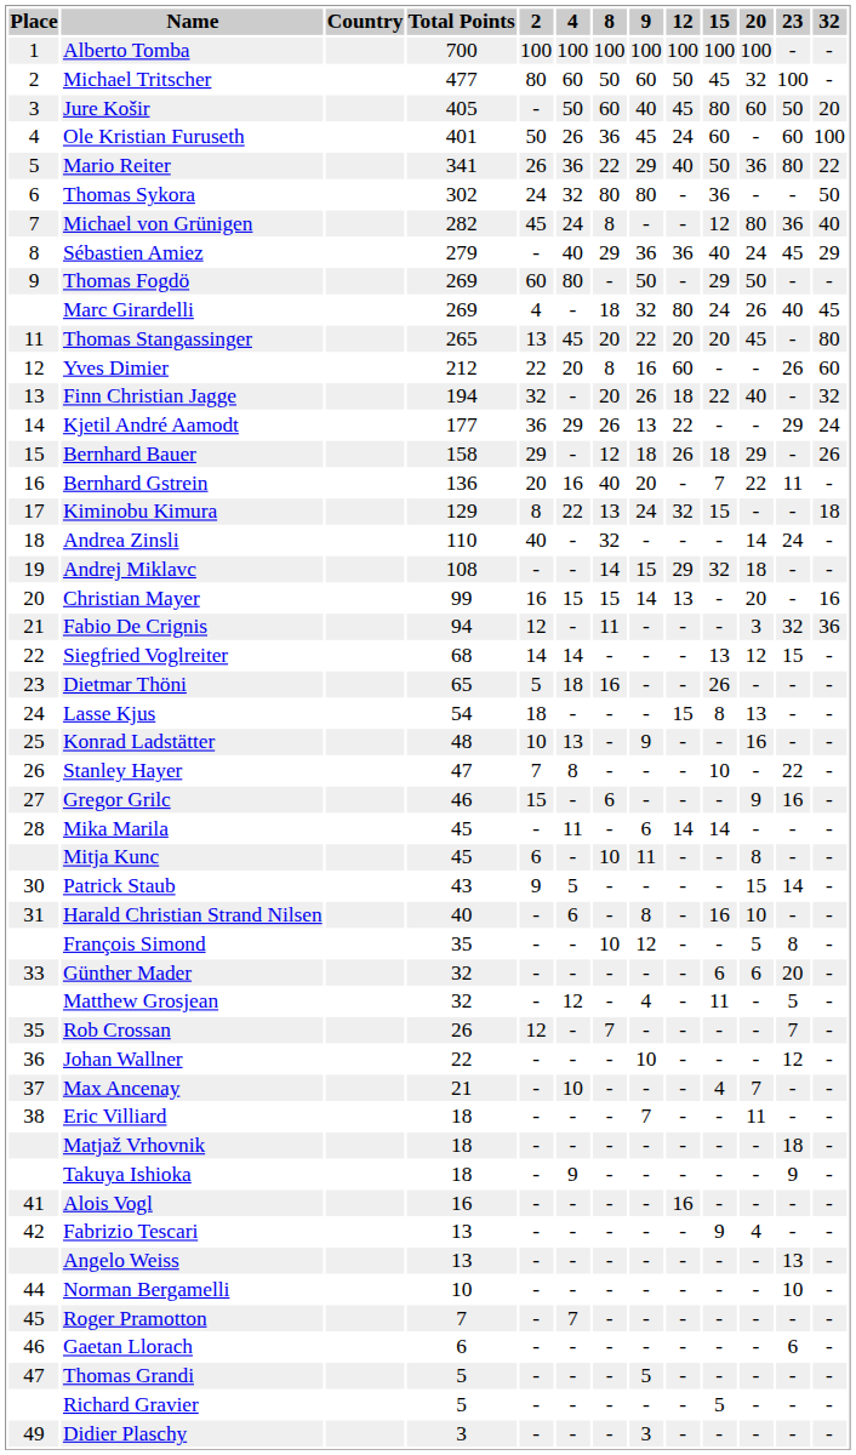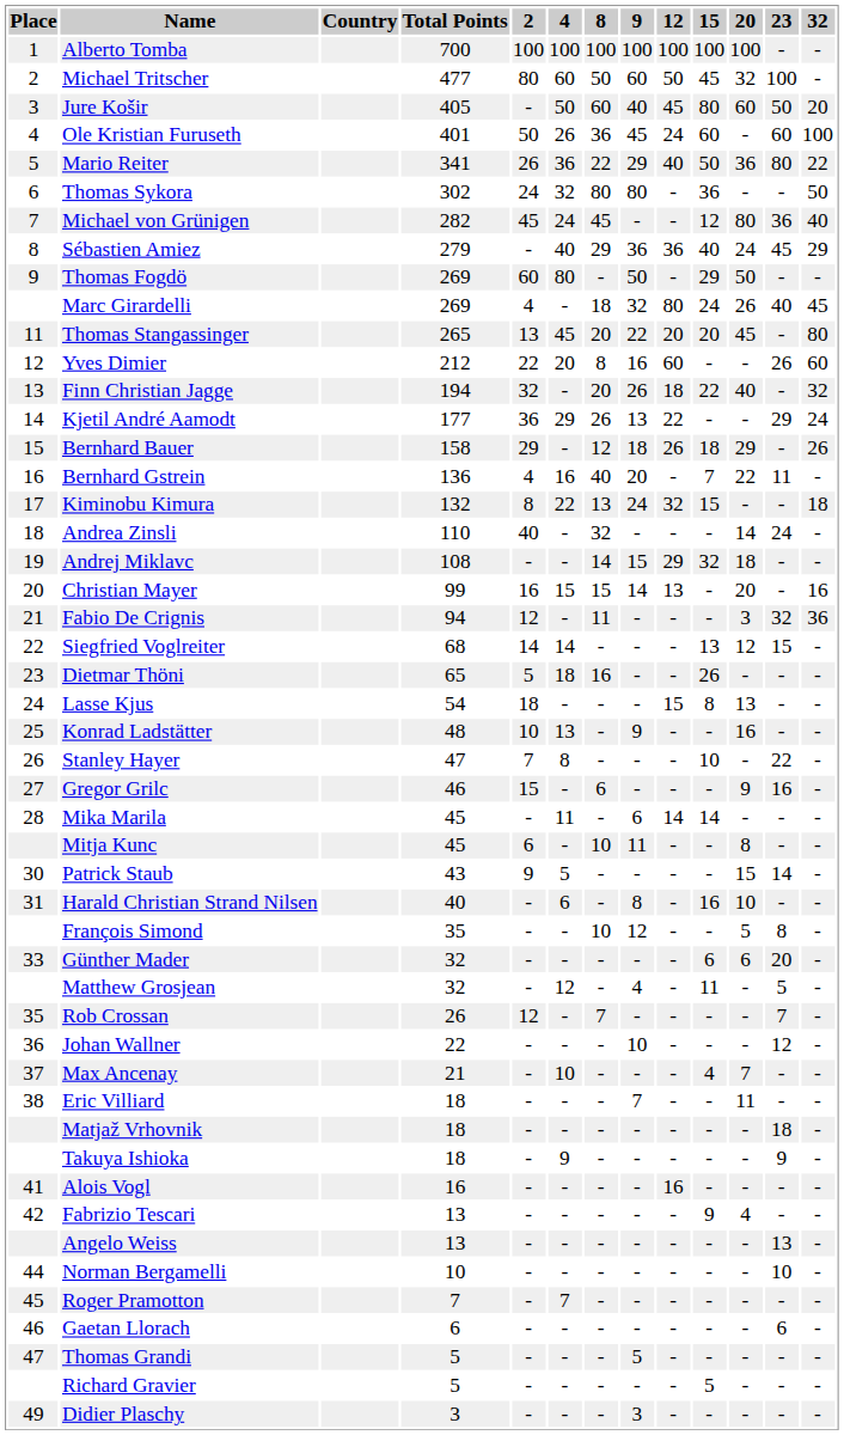 <table border="0" style="border: 1px solid #999; background-color:#FFFFFF; text-align:center">
 <tr align="center" bgcolor="#CCCCCC">
 <th>Place</th>
 <th>Name</th>
 <th>Country</th>
 <th>Total Points</th>
 <th>2</th>
 <th>4</th>
 <th>8</th>
 <th>9</th>
 <th>12</th>
 <th>15</th>
 <th>20</th>
 <th>23</th>
 <th>32</th>
 </tr>
 <tr bgcolor="#EFEFEF">
 <td>1</td>
 <td align="left"><a href='#'>Alberto Tomba</a></td>
 <td align="left"></td>
 <td>700</td>
 <td>100</td>
 <td>100</td>
 <td>100</td>
 <td>100</td>
 <td>100</td>
 <td>100</td>
 <td>100</td>
 <td>-</td>
 <td>-</td>
 </tr>
 <tr>
 <td>2</td>
 <td align="left"><a href='#'>Michael Tritscher</a></td>
 <td align="left"></td>
 <td>477</td>
 <td>80</td>
 <td>60</td>
 <td>50</td>
 <td>60</td>
 <td>50</td>
 <td>45</td>
 <td>32</td>
 <td>100</td>
 <td>-</td>
 </tr>
 <tr bgcolor="#EFEFEF">
 <td>3</td>
 <td align="left"><a href='#'>Jure Košir</a></td>
 <td align="left"></td>
 <td>405</td>
 <td>-</td>
 <td>50</td>
 <td>60</td>
 <td>40</td>
 <td>45</td>
 <td>80</td>
 <td>60</td>
 <td>50</td>
 <td>20</td>
 </tr>
 <tr>
 <td>4</td>
 <td align="left"><a href='#'>Ole Kristian Furuseth</a></td>
 <td align="left"></td>
 <td>401</td>
 <td>50</td>
 <td>26</td>
 <td>36</td>
 <td>45</td>
 <td>24</td>
 <td>60</td>
 <td>-</td>
 <td>60</td>
 <td>100</td>
 </tr>
 <tr bgcolor="#EFEFEF">
 <td>5</td>
 <td align="left"><a href='#'>Mario Reiter</a></td>
 <td align="left"></td>
 <td>341</td>
 <td>26</td>
 <td>36</td>
 <td>22</td>
 <td>29</td>
 <td>40</td>
 <td>50</td>
 <td>36</td>
 <td>80</td>
 <td>22</td>
 </tr>
 <tr>
 <td>6</td>
 <td align="left"><a href='#'>Thomas Sykora</a></td>
 <td align="left"></td>
 <td>302</td>
 <td>24</td>
 <td>32</td>
 <td>80</td>
 <td>80</td>
 <td>-</td>
 <td>36</td>
 <td>-</td>
 <td>-</td>
 <td>50</td>
 </tr>
 <tr bgcolor="#EFEFEF">
 <td>7</td>
 <td align="left"><a href='#'>Michael von Grünigen</a></td>
 <td align="left"></td>
 <td>282</td>
 <td>45</td>
 <td>24</td>
-<td>8</td>
+<td>45</td>
 <td>-</td>
 <td>-</td>
 <td>12</td>
 <td>80</td>
 <td>36</td>
 <td>40</td>
 </tr>
 <tr>
 <td>8</td>
 <td align="left"><a href='#'>Sébastien Amiez</a></td>
 <td align="left"></td>
 <td>279</td>
 <td>-</td>
 <td>40</td>
 <td>29</td>
 <td>36</td>
 <td>36</td>
 <td>40</td>
 <td>24</td>
 <td>45</td>
 <td>29</td>
 </tr>
 <tr bgcolor="#EFEFEF">
 <td>9</td>
 <td align="left"><a href='#'>Thomas Fogdö</a></td>
 <td align="left"></td>
 <td>269</td>
 <td>60</td>
 <td>80</td>
 <td>-</td>
 <td>50</td>
 <td>-</td>
 <td>29</td>
 <td>50</td>
 <td>-</td>
 <td>-</td>
 </tr>
 <tr>
 <td></td>
 <td align="left"><a href='#'>Marc Girardelli</a></td>
 <td align="left"></td>
 <td>269</td>
 <td>4</td>
 <td>-</td>
 <td>18</td>
 <td>32</td>
 <td>80</td>
 <td>24</td>
 <td>26</td>
 <td>40</td>
 <td>45</td>
 </tr>
 <tr bgcolor="#EFEFEF">
 <td>11</td>
 <td align="left"><a href='#'>Thomas Stangassinger</a></td>
 <td align="left"></td>
 <td>265</td>
 <td>13</td>
 <td>45</td>
 <td>20</td>
 <td>22</td>
 <td>20</td>
 <td>20</td>
 <td>45</td>
 <td>-</td>
 <td>80</td>
 </tr>
 <tr>
 <td>12</td>
 <td align="left"><a href='#'>Yves Dimier</a></td>
 <td align="left"></td>
 <td>212</td>
 <td>22</td>
 <td>20</td>
 <td>8</td>
 <td>16</td>
 <td>60</td>
 <td>-</td>
 <td>-</td>
 <td>26</td>
 <td>60</td>
 </tr>
 <tr bgcolor="#EFEFEF">
 <td>13</td>
 <td align="left"><a href='#'>Finn Christian Jagge</a></td>
 <td align="left"></td>
 <td>194</td>
 <td>32</td>
 <td>-</td>
 <td>20</td>
 <td>26</td>
 <td>18</td>
 <td>22</td>
 <td>40</td>
 <td>-</td>
 <td>32</td>
 </tr>
 <tr>
 <td>14</td>
 <td align="left"><a href='#'>Kjetil André Aamodt</a></td>
 <td align="left"></td>
 <td>177</td>
 <td>36</td>
 <td>29</td>
 <td>26</td>
 <td>13</td>
 <td>22</td>
 <td>-</td>
 <td>-</td>
 <td>29</td>
 <td>24</td>
 </tr>
 <tr bgcolor="#EFEFEF">
 <td>15</td>
 <td align="left"><a href='#'>Bernhard Bauer</a></td>
 <td align="left"></td>
 <td>158</td>
 <td>29</td>
 <td>-</td>
 <td>12</td>
 <td>18</td>
 <td>26</td>
 <td>18</td>
 <td>29</td>
 <td>-</td>
 <td>26</td>
 </tr>
 <tr>
 <td>16</td>
 <td align="left"><a href='#'>Bernhard Gstrein</a></td>
 <td align="left"></td>
 <td>136</td>
-<td>20</td>
+<td>4</td>
 <td>16</td>
 <td>40</td>
 <td>20</td>
 <td>-</td>
 <td>7</td>
 <td>22</td>
 <td>11</td>
 <td>-</td>
 </tr>
 <tr bgcolor="#EFEFEF">
 <td>17</td>
 <td align="left"><a href='#'>Kiminobu Kimura</a></td>
 <td align="left"></td>
-<td>129</td>
+<td>132</td>
 <td>8</td>
 <td>22</td>
 <td>13</td>
 <td>24</td>
 <td>32</td>
 <td>15</td>
 <td>-</td>
 <td>-</td>
 <td>18</td>
 </tr>
 <tr>
 <td>18</td>
 <td align="left"><a href='#'>Andrea Zinsli</a></td>
 <td align="left"></td>
 <td>110</td>
 <td>40</td>
 <td>-</td>
 <td>32</td>
 <td>-</td>
 <td>-</td>
 <td>-</td>
 <td>14</td>
 <td>24</td>
 <td>-</td>
 </tr>
 <tr bgcolor="#EFEFEF">
 <td>19</td>
 <td align="left"><a href='#'>Andrej Miklavc</a></td>
 <td align="left"></td>
 <td>108</td>
 <td>-</td>
 <td>-</td>
 <td>14</td>
 <td>15</td>
 <td>29</td>
 <td>32</td>
 <td>18</td>
 <td>-</td>
 <td>-</td>
 </tr>
 <tr>
 <td>20</td>
 <td align="left"><a href='#'>Christian Mayer</a></td>
 <td align="left"></td>
 <td>99</td>
 <td>16</td>
 <td>15</td>
 <td>15</td>
 <td>14</td>
 <td>13</td>
 <td>-</td>
 <td>20</td>
 <td>-</td>
 <td>16</td>
 </tr>
 <tr bgcolor="#EFEFEF">
 <td>21</td>
 <td align="left"><a href='#'>Fabio De Crignis</a></td>
 <td align="left"></td>
 <td>94</td>
 <td>12</td>
 <td>-</td>
 <td>11</td>
 <td>-</td>
 <td>-</td>
 <td>-</td>
 <td>3</td>
 <td>32</td>
 <td>36</td>
 </tr>
 <tr>
 <td>22</td>
 <td align="left"><a href='#'>Siegfried Voglreiter</a></td>
 <td align="left"></td>
 <td>68</td>
 <td>14</td>
 <td>14</td>
 <td>-</td>
 <td>-</td>
 <td>-</td>
 <td>13</td>
 <td>12</td>
 <td>15</td>
 <td>-</td>
 </tr>
 <tr bgcolor="#EFEFEF">
 <td>23</td>
 <td align="left"><a href='#'>Dietmar Thöni</a></td>
 <td align="left"></td>
 <td>65</td>
 <td>5</td>
 <td>18</td>
 <td>16</td>
 <td>-</td>
 <td>-</td>
 <td>26</td>
 <td>-</td>
 <td>-</td>
 <td>-</td>
 </tr>
 <tr>
 <td>24</td>
 <td align="left"><a href='#'>Lasse Kjus</a></td>
 <td align="left"></td>
 <td>54</td>
 <td>18</td>
 <td>-</td>
 <td>-</td>
 <td>-</td>
 <td>15</td>
 <td>8</td>
 <td>13</td>
 <td>-</td>
 <td>-</td>
 </tr>
 <tr bgcolor="#EFEFEF">
 <td>25</td>
 <td align="left"><a href='#'>Konrad Ladstätter</a></td>
 <td align="left"></td>
 <td>48</td>
 <td>10</td>
 <td>13</td>
 <td>-</td>
 <td>9</td>
 <td>-</td>
 <td>-</td>
 <td>16</td>
 <td>-</td>
 <td>-</td>
 </tr>
 <tr>
 <td>26</td>
 <td align="left"><a href='#'>Stanley Hayer</a></td>
 <td align="left"></td>
 <td>47</td>
 <td>7</td>
 <td>8</td>
 <td>-</td>
 <td>-</td>
 <td>-</td>
 <td>10</td>
 <td>-</td>
 <td>22</td>
 <td>-</td>
 </tr>
 <tr bgcolor="#EFEFEF">
 <td>27</td>
 <td align="left"><a href='#'>Gregor Grilc</a></td>
 <td align="left"></td>
 <td>46</td>
 <td>15</td>
 <td>-</td>
 <td>6</td>
 <td>-</td>
 <td>-</td>
 <td>-</td>
 <td>9</td>
 <td>16</td>
 <td>-</td>
 </tr>
 <tr>
 <td>28</td>
 <td align="left"><a href='#'>Mika Marila</a></td>
 <td align="left"></td>
 <td>45</td>
 <td>-</td>
 <td>11</td>
 <td>-</td>
 <td>6</td>
 <td>14</td>
 <td>14</td>
 <td>-</td>
 <td>-</td>
 <td>-</td>
 </tr>
 <tr bgcolor="#EFEFEF">
 <td></td>
 <td align="left"><a href='#'>Mitja Kunc</a></td>
 <td align="left"></td>
 <td>45</td>
 <td>6</td>
 <td>-</td>
 <td>10</td>
 <td>11</td>
 <td>-</td>
 <td>-</td>
 <td>8</td>
 <td>-</td>
 <td>-</td>
 </tr>
 <tr>
 <td>30</td>
 <td align="left"><a href='#'>Patrick Staub</a></td>
 <td align="left"></td>
 <td>43</td>
 <td>9</td>
 <td>5</td>
 <td>-</td>
 <td>-</td>
 <td>-</td>
 <td>-</td>
 <td>15</td>
 <td>14</td>
 <td>-</td>
 </tr>
 <tr bgcolor="#EFEFEF">
 <td>31</td>
 <td align="left"><a href='#'>Harald Christian Strand Nilsen</a></td>
 <td align="left"></td>
 <td>40</td>
 <td>-</td>
 <td>6</td>
 <td>-</td>
 <td>8</td>
 <td>-</td>
 <td>16</td>
 <td>10</td>
 <td>-</td>
 <td>-</td>
 </tr>
 <tr>
 <td></td>
 <td align="left"><a href='#'>François Simond</a></td>
 <td align="left"></td>
 <td>35</td>
 <td>-</td>
 <td>-</td>
 <td>10</td>
 <td>12</td>
 <td>-</td>
 <td>-</td>
 <td>5</td>
 <td>8</td>
 <td>-</td>
 </tr>
 <tr bgcolor="#EFEFEF">
 <td>33</td>
 <td align="left"><a href='#'>Günther Mader</a></td>
 <td align="left"></td>
 <td>32</td>
 <td>-</td>
 <td>-</td>
 <td>-</td>
 <td>-</td>
 <td>-</td>
 <td>6</td>
 <td>6</td>
 <td>20</td>
 <td>-</td>
 </tr>
 <tr>
 <td></td>
 <td align="left"><a href='#'>Matthew Grosjean</a></td>
 <td align="left"></td>
 <td>32</td>
 <td>-</td>
 <td>12</td>
 <td>-</td>
 <td>4</td>
 <td>-</td>
 <td>11</td>
 <td>-</td>
 <td>5</td>
 <td>-</td>
 </tr>
 <tr bgcolor="#EFEFEF">
 <td>35</td>
 <td align="left"><a href='#'>Rob Crossan</a></td>
 <td align="left"></td>
 <td>26</td>
 <td>12</td>
 <td>-</td>
 <td>7</td>
 <td>-</td>
 <td>-</td>
 <td>-</td>
 <td>-</td>
 <td>7</td>
 <td>-</td>
 </tr>
 <tr>
 <td>36</td>
 <td align="left"><a href='#'>Johan Wallner</a></td>
 <td align="left"></td>
 <td>22</td>
 <td>-</td>
 <td>-</td>
 <td>-</td>
 <td>10</td>
 <td>-</td>
 <td>-</td>
 <td>-</td>
 <td>12</td>
 <td>-</td>
 </tr>
 <tr bgcolor="#EFEFEF">
 <td>37</td>
 <td align="left"><a href='#'>Max Ancenay</a></td>
 <td align="left"></td>
 <td>21</td>
 <td>-</td>
 <td>10</td>
 <td>-</td>
 <td>-</td>
 <td>-</td>
 <td>4</td>
 <td>7</td>
 <td>-</td>
 <td>-</td>
 </tr>
 <tr>
 <td>38</td>
 <td align="left"><a href='#'>Eric Villiard</a></td>
 <td align="left"></td>
 <td>18</td>
 <td>-</td>
 <td>-</td>
 <td>-</td>
 <td>7</td>
 <td>-</td>
 <td>-</td>
 <td>11</td>
 <td>-</td>
 <td>-</td>
 </tr>
 <tr bgcolor="#EFEFEF">
 <td></td>
 <td align="left"><a href='#'>Matjaž Vrhovnik</a></td>
 <td align="left"></td>
 <td>18</td>
 <td>-</td>
 <td>-</td>
 <td>-</td>
 <td>-</td>
 <td>-</td>
 <td>-</td>
 <td>-</td>
 <td>18</td>
 <td>-</td>
 </tr>
 <tr>
 <td></td>
 <td align="left"><a href='#'>Takuya Ishioka</a></td>
 <td align="left"></td>
 <td>18</td>
 <td>-</td>
 <td>9</td>
 <td>-</td>
 <td>-</td>
 <td>-</td>
 <td>-</td>
 <td>-</td>
 <td>9</td>
 <td>-</td>
 </tr>
 <tr bgcolor="#EFEFEF">
 <td>41</td>
 <td align="left"><a href='#'>Alois Vogl</a></td>
 <td align="left"></td>
 <td>16</td>
 <td>-</td>
 <td>-</td>
 <td>-</td>
 <td>-</td>
 <td>16</td>
 <td>-</td>
 <td>-</td>
 <td>-</td>
 <td>-</td>
 </tr>
 <tr>
 <td>42</td>
 <td align="left"><a href='#'>Fabrizio Tescari</a></td>
 <td align="left"></td>
 <td>13</td>
 <td>-</td>
 <td>-</td>
 <td>-</td>
 <td>-</td>
 <td>-</td>
 <td>9</td>
 <td>4</td>
 <td>-</td>
 <td>-</td>
 </tr>
 <tr bgcolor="#EFEFEF">
 <td></td>
 <td align="left"><a href='#'>Angelo Weiss</a></td>
 <td align="left"></td>
 <td>13</td>
 <td>-</td>
 <td>-</td>
 <td>-</td>
 <td>-</td>
 <td>-</td>
 <td>-</td>
 <td>-</td>
 <td>13</td>
 <td>-</td>
 </tr>
 <tr>
 <td>44</td>
 <td align="left"><a href='#'>Norman Bergamelli</a></td>
 <td align="left"></td>
 <td>10</td>
 <td>-</td>
 <td>-</td>
 <td>-</td>
 <td>-</td>
 <td>-</td>
 <td>-</td>
 <td>-</td>
 <td>10</td>
 <td>-</td>
 </tr>
 <tr bgcolor="#EFEFEF">
 <td>45</td>
 <td align="left"><a href='#'>Roger Pramotton</a></td>
 <td align="left"></td>
 <td>7</td>
 <td>-</td>
 <td>7</td>
 <td>-</td>
 <td>-</td>
 <td>-</td>
 <td>-</td>
 <td>-</td>
 <td>-</td>
 <td>-</td>
 </tr>
 <tr>
 <td>46</td>
 <td align="left"><a href='#'>Gaetan Llorach</a></td>
 <td align="left"></td>
 <td>6</td>
 <td>-</td>
 <td>-</td>
 <td>-</td>
 <td>-</td>
 <td>-</td>
 <td>-</td>
 <td>-</td>
 <td>6</td>
 <td>-</td>
 </tr>
 <tr bgcolor="#EFEFEF">
 <td>47</td>
 <td align="left"><a href='#'>Thomas Grandi</a></td>
 <td align="left"></td>
 <td>5</td>
 <td>-</td>
 <td>-</td>
 <td>-</td>
 <td>5</td>
 <td>-</td>
 <td>-</td>
 <td>-</td>
 <td>-</td>
 <td>-</td>
 </tr>
 <tr>
 <td></td>
 <td align="left"><a href='#'>Richard Gravier</a></td>
 <td align="left"></td>
 <td>5</td>
 <td>-</td>
 <td>-</td>
 <td>-</td>
 <td>-</td>
 <td>-</td>
 <td>5</td>
 <td>-</td>
 <td>-</td>
 <td>-</td>
 </tr>
 <tr bgcolor="#EFEFEF">
 <td>49</td>
 <td align="left"><a href='#'>Didier Plaschy</a></td>
 <td align="left"></td>
 <td>3</td>
 <td>-</td>
 <td>-</td>
 <td>-</td>
 <td>3</td>
 <td>-</td>
 <td>-</td>
 <td>-</td>
 <td>-</td>
 <td>-</td>
 </tr>
 </table>
